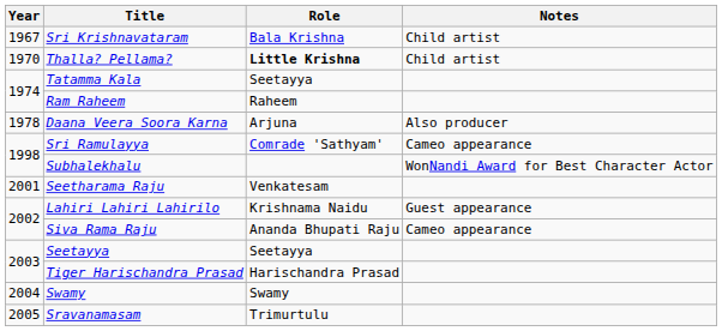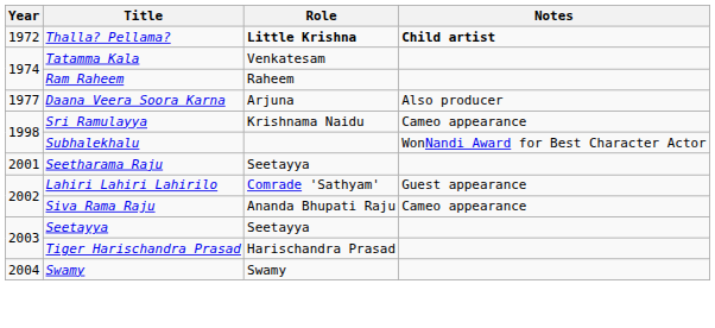 <table class="wikitable sortable">
 <tr>
 <th scope="col">Year</th>
 <th scope="col">Title</th>
 <th scope="col">Role</th>
 <th scope="col" class="unsortable">Notes</th>
 </tr>
 <tr>
-<td>1967</td>
-<td><em><a href='#'>Sri Krishnavataram</a></em></td>
-<td><a href='#'>Bala Krishna</a></td>
-<td>Child artist</td>
-</tr>
-<tr>
-<td>1970</td>
+<td>1972</td>
 <td><em><a href='#'>Thalla? Pellama?</a></em></td>
 <td><strong>Little Krishna</strong></td>
-<td>Child artist</td>
+<td><strong>Child artist</strong></td>
 </tr>
 <tr>
 <td rowspan="2">1974</td>
 <td><em><a href='#'>Tatamma Kala</a></em></td>
-<td>Seetayya</td>
+<td>Venkatesam</td>
 <td></td>
 </tr>
 <tr>
 <td><em><a href='#'>Ram Raheem</a></em></td>
 <td>Raheem</td>
 <td></td>
 </tr>
 <tr>
-<td>1978</td>
+<td>1977</td>
 <td><em><a href='#'>Daana Veera Soora Karna</a></em></td>
 <td>Arjuna</td>
 <td>Also producer</td>
 </tr>
 <tr>
 <td rowspan="2">1998</td>
 <td><em><a href='#'>Sri Ramulayya</a></em></td>
-<td><a href='#'>Comrade</a> 'Sathyam'</td>
+<td>Krishnama Naidu</td>
 <td>Cameo appearance</td>
 </tr>
 <tr>
 <td><em><a href='#'>Subhalekhalu</a></em></td>
 <td></td>
 <td>Won<a href='#'>Nandi Award</a> for Best Character Actor</td>
 </tr>
 <tr>
 <td rowspan="1">2001</td>
 <td><em><a href='#'>Seetharama Raju</a></em></td>
-<td>Venkatesam</td>
+<td>Seetayya</td>
 <td></td>
 </tr>
 <tr>
 <td rowspan="2">2002</td>
 <td><em><a href='#'>Lahiri Lahiri Lahirilo</a></em></td>
-<td>Krishnama Naidu</td>
+<td><a href='#'>Comrade</a> 'Sathyam'</td>
 <td>Guest appearance</td>
 </tr>
 <tr>
 <td><em><a href='#'>Siva Rama Raju</a></em></td>
 <td>Ananda Bhupati Raju</td>
 <td>Cameo appearance</td>
 </tr>
 <tr>
 <td rowspan="2">2003</td>
 <td><em><a href='#'>Seetayya</a></em></td>
 <td>Seetayya</td>
 <td></td>
 </tr>
 <tr>
 <td><em><a href='#'>Tiger Harischandra Prasad</a></em></td>
 <td>Harischandra Prasad</td>
 <td></td>
 </tr>
 <tr>
 <td>2004</td>
 <td><em><a href='#'>Swamy</a></em></td>
 <td>Swamy</td>
 <td></td>
 </tr>
-<tr>
-<td>2005</td>
-<td><em><a href='#'>Sravanamasam</a></em></td>
-<td>Trimurtulu</td>
-<td></td>
-</tr>
 </table>
